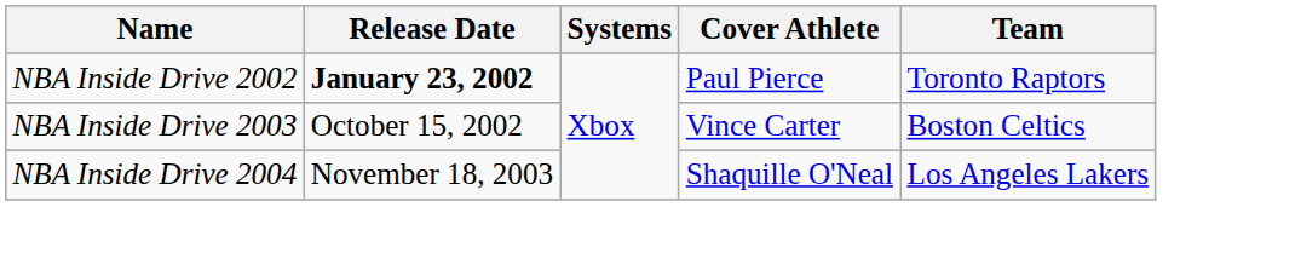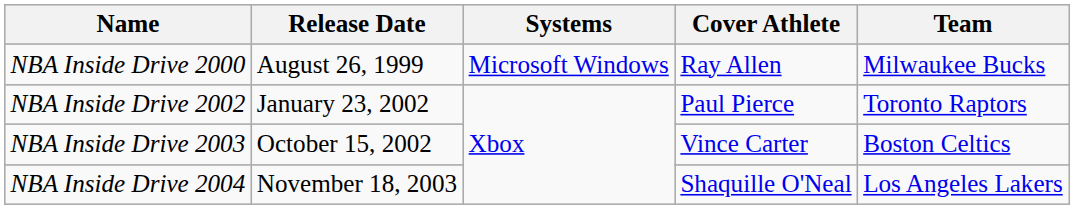 <table class="wikitable">
 <tr>
 <th>Name</th>
 <th>Release Date</th>
 <th>Systems</th>
 <th>Cover Athlete</th>
 <th>Team</th>
 </tr>
 <tr>
+<td style="text-align: center; top"><em>NBA Inside Drive 2000</em></td>
+<td>August 26, 1999</td>
+<td><a href='#'>Microsoft Windows</a></td>
+<td><a href='#'>Ray Allen</a></td>
+<td><a href='#'>Milwaukee Bucks</a></td>
+</tr>
+<tr>
 <td style="text-align: center; top"><em>NBA Inside Drive 2002</em></td>
-<td><strong>January 23, 2002</strong></td>
+<td>January 23, 2002</td>
 <td rowspan='3'><a href='#'>Xbox</a></td>
 <td><a href='#'>Paul Pierce</a></td>
 <td><a href='#'>Toronto Raptors</a></td>
 </tr>
 <tr>
 <td style="text-align: center; top"><em>NBA Inside Drive 2003</em></td>
 <td>October 15, 2002</td>
 <td><a href='#'>Vince Carter</a></td>
 <td><a href='#'>Boston Celtics</a></td>
 </tr>
 <tr>
 <td style="text-align: center; top"><em>NBA Inside Drive 2004</em></td>
 <td>November 18, 2003</td>
 <td><a href='#'>Shaquille O'Neal</a></td>
 <td><a href='#'>Los Angeles Lakers</a></td>
 </tr>
 </table>
